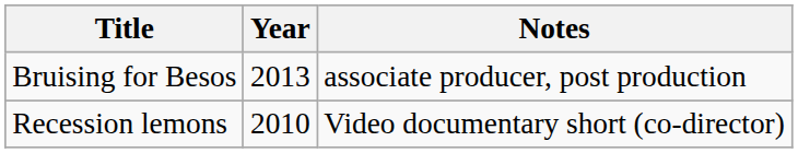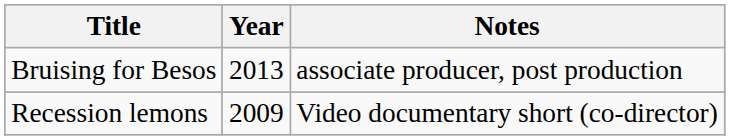 <table class="wikitable">
 <tr>
 <th>Title</th>
 <th>Year</th>
 <th>Notes</th>
 </tr>
 <tr>
 <td>Bruising for Besos</td>
 <td>2013</td>
 <td>associate producer, post production</td>
 </tr>
 <tr>
 <td>Recession lemons</td>
-<td>2010</td>
+<td>2009</td>
 <td>Video documentary short (co-director)</td>
 </tr>
 </table>
